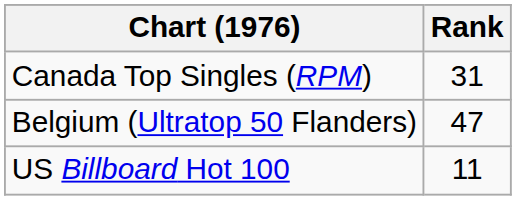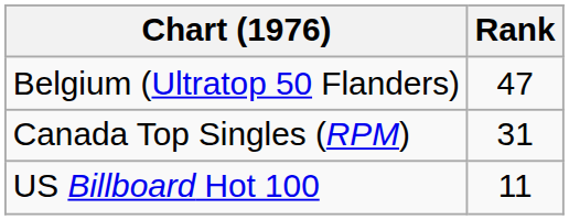 <table class="wikitable sortable">
 <tr>
 <th>Chart (1976)</th>
 <th>Rank</th>
 </tr>
 <tr>
+<td>Belgium (<a href='#'>Ultratop 50</a> Flanders)</td>
+<td align="center">47</td>
+</tr>
+<tr>
 <td>Canada Top Singles (<em><a href='#'>RPM</a></em>)</td>
 <td align="center">31</td>
-</tr>
-<tr>
-<td>Belgium (<a href='#'>Ultratop 50</a> Flanders)</td>
-<td align="center">47</td>
 </tr>
 <tr>
 <td>US <a href='#'><em>Billboard</em> Hot 100</a></td>
 <td align="center">11</td>
 </tr>
 </table>
